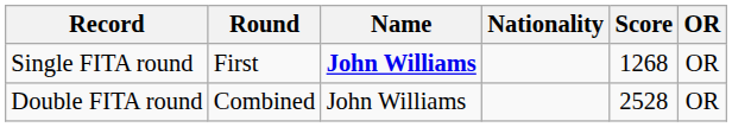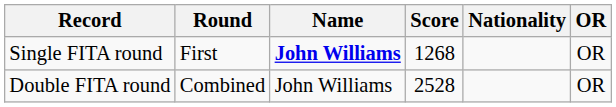 <table class=wikitable>
 <tr>
 <th>Record</th>
 <th>Round</th>
 <th>Name</th>
+<th>Score</th>
 <th>Nationality</th>
-<th>Score</th>
 <th>OR</th>
 </tr>
 <tr>
 <td>Single FITA round</td>
 <td>First</td>
 <td><strong><a href='#'>John Williams</a></strong></td>
+<td align=center>1268</td>
 <td align=left></td>
-<td align=center>1268</td>
 <td align=center>OR</td>
 </tr>
 <tr>
 <td>Double FITA round</td>
 <td>Combined</td>
 <td>John Williams</td>
+<td align=center>2528</td>
 <td align=left></td>
-<td align=center>2528</td>
 <td align=center>OR</td>
 </tr>
 </table>
